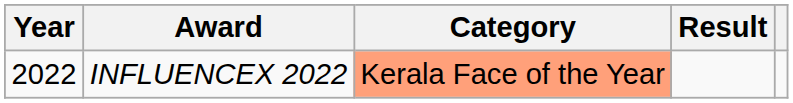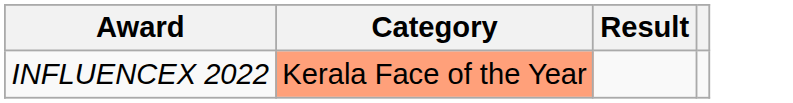 <table class="wikitable sortable">
 <tr>
-<th>Year</th>
 <th>Award</th>
 <th>Category</th>
 <th>Result</th>
 <th></th>
 </tr>
 <tr>
-<td>2022</td>
 <td><em>INFLUENCEX 2022</em></td>
 <td style="background: lightsalmon;">Kerala Face of the Year</td>
 <td></td>
 <td></td>
 </tr>
 </table>
